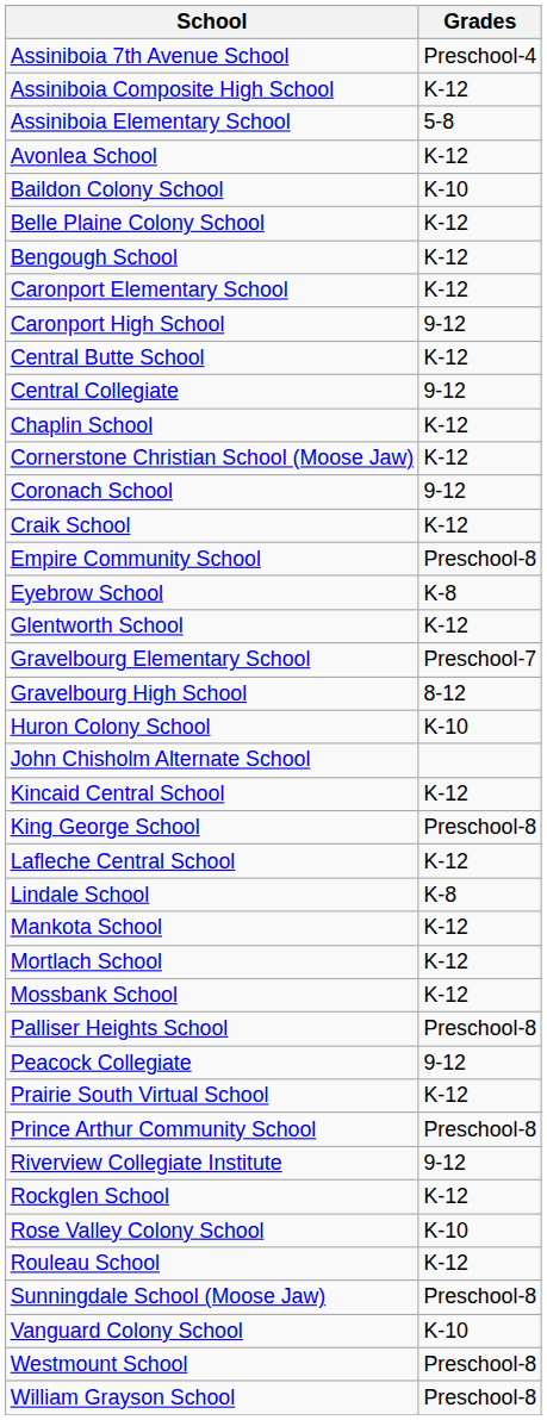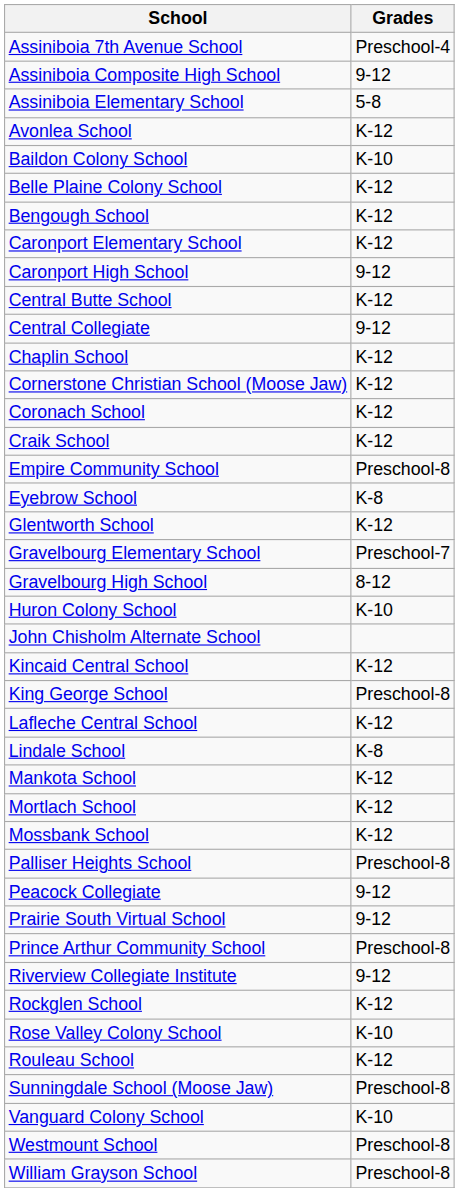 <table class="wikitable sortable">
 <tr>
 <th>School</th>
 <th>Grades</th>
 </tr>
 <tr>
 <td><a href='#'>Assiniboia 7th Avenue School</a></td>
 <td>Preschool-4</td>
 </tr>
 <tr>
 <td><a href='#'>Assiniboia Composite High School</a></td>
-<td>K-12</td>
+<td>9-12</td>
 </tr>
 <tr>
 <td><a href='#'>Assiniboia Elementary School</a></td>
 <td>5-8</td>
 </tr>
 <tr>
 <td><a href='#'>Avonlea School</a></td>
 <td>K-12</td>
 </tr>
 <tr>
 <td><a href='#'>Baildon Colony School</a></td>
 <td>K-10</td>
 </tr>
 <tr>
 <td><a href='#'>Belle Plaine Colony School</a></td>
 <td>K-12</td>
 </tr>
 <tr>
 <td><a href='#'>Bengough School</a></td>
 <td>K-12</td>
 </tr>
 <tr>
 <td><a href='#'>Caronport Elementary School</a></td>
 <td>K-12</td>
 </tr>
 <tr>
 <td><a href='#'>Caronport High School</a></td>
 <td>9-12</td>
 </tr>
 <tr>
 <td><a href='#'>Central Butte School</a></td>
 <td>K-12</td>
 </tr>
 <tr>
 <td><a href='#'>Central Collegiate</a></td>
 <td>9-12</td>
 </tr>
 <tr>
 <td><a href='#'>Chaplin School</a></td>
 <td>K-12</td>
 </tr>
 <tr>
 <td><a href='#'>Cornerstone Christian School (Moose Jaw)</a></td>
 <td>K-12</td>
 </tr>
 <tr>
 <td><a href='#'>Coronach School</a></td>
-<td>9-12</td>
+<td>K-12</td>
 </tr>
 <tr>
 <td><a href='#'>Craik School</a></td>
 <td>K-12</td>
 </tr>
 <tr>
 <td><a href='#'>Empire Community School</a></td>
 <td>Preschool-8</td>
 </tr>
 <tr>
 <td><a href='#'>Eyebrow School</a></td>
 <td>K-8</td>
 </tr>
 <tr>
 <td><a href='#'>Glentworth School</a></td>
 <td>K-12</td>
 </tr>
 <tr>
 <td><a href='#'>Gravelbourg Elementary School</a></td>
 <td>Preschool-7</td>
 </tr>
 <tr>
 <td><a href='#'>Gravelbourg High School</a></td>
 <td>8-12</td>
 </tr>
 <tr>
 <td><a href='#'>Huron Colony School</a></td>
 <td>K-10</td>
 </tr>
 <tr>
 <td><a href='#'>John Chisholm Alternate School</a></td>
 <td></td>
 </tr>
 <tr>
 <td><a href='#'>Kincaid Central School</a></td>
 <td>K-12</td>
 </tr>
 <tr>
 <td><a href='#'>King George School</a></td>
 <td>Preschool-8</td>
 </tr>
 <tr>
 <td><a href='#'>Lafleche Central School</a></td>
 <td>K-12</td>
 </tr>
 <tr>
 <td><a href='#'>Lindale School</a></td>
 <td>K-8</td>
 </tr>
 <tr>
 <td><a href='#'>Mankota School</a></td>
 <td>K-12</td>
 </tr>
 <tr>
 <td><a href='#'>Mortlach School</a></td>
 <td>K-12</td>
 </tr>
 <tr>
 <td><a href='#'>Mossbank School</a></td>
 <td>K-12</td>
 </tr>
 <tr>
 <td><a href='#'>Palliser Heights School</a></td>
 <td>Preschool-8</td>
 </tr>
 <tr>
 <td><a href='#'>Peacock Collegiate</a></td>
 <td>9-12</td>
 </tr>
 <tr>
 <td><a href='#'>Prairie South Virtual School</a></td>
-<td>K-12</td>
+<td>9-12</td>
 </tr>
 <tr>
 <td><a href='#'>Prince Arthur Community School</a></td>
 <td>Preschool-8</td>
 </tr>
 <tr>
 <td><a href='#'>Riverview Collegiate Institute</a></td>
 <td>9-12</td>
 </tr>
 <tr>
 <td><a href='#'>Rockglen School</a></td>
 <td>K-12</td>
 </tr>
 <tr>
 <td><a href='#'>Rose Valley Colony School</a></td>
 <td>K-10</td>
 </tr>
 <tr>
 <td><a href='#'>Rouleau School</a></td>
 <td>K-12</td>
 </tr>
 <tr>
 <td><a href='#'>Sunningdale School (Moose Jaw)</a></td>
 <td>Preschool-8</td>
 </tr>
 <tr>
 <td><a href='#'>Vanguard Colony School</a></td>
 <td>K-10</td>
 </tr>
 <tr>
 <td><a href='#'>Westmount School</a></td>
 <td>Preschool-8</td>
 </tr>
 <tr>
 <td><a href='#'>William Grayson School</a></td>
 <td>Preschool-8</td>
 </tr>
 </table>
